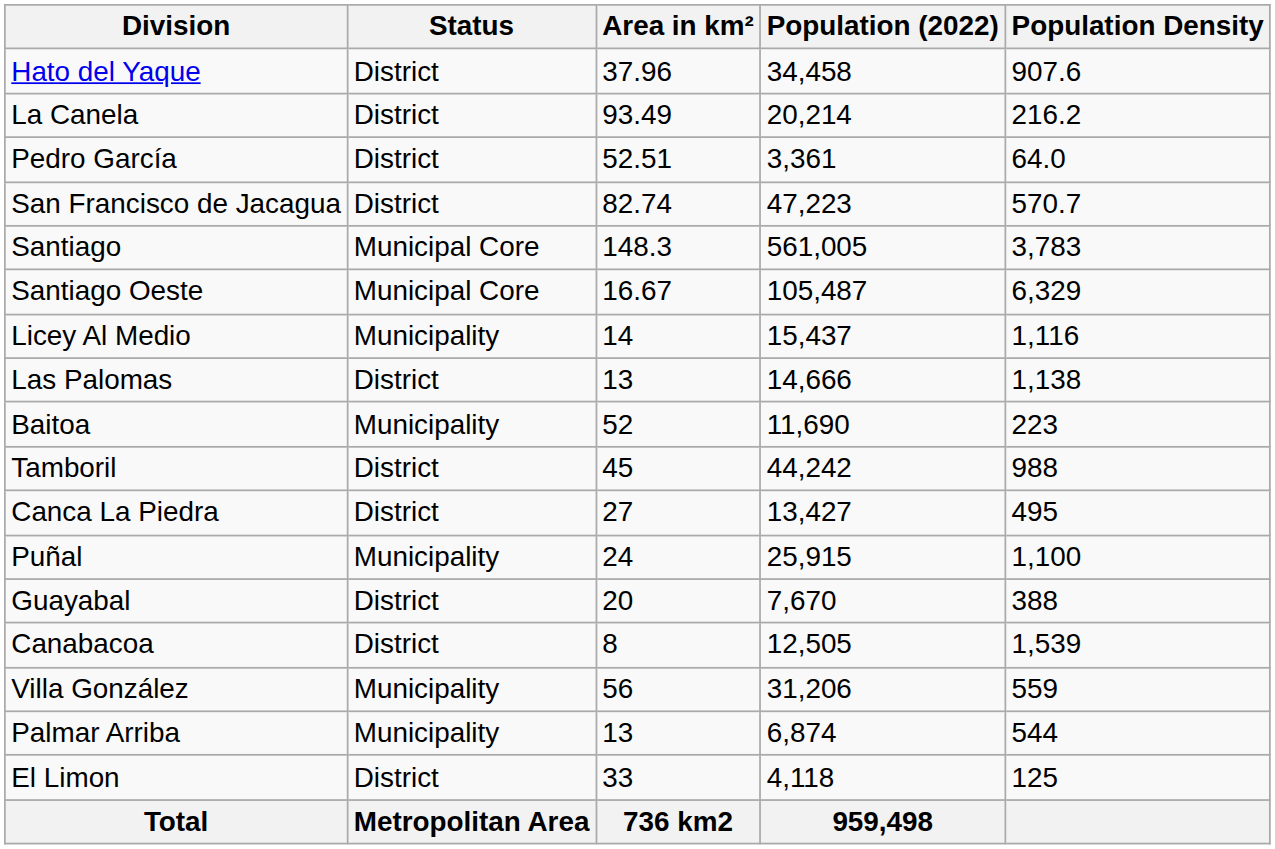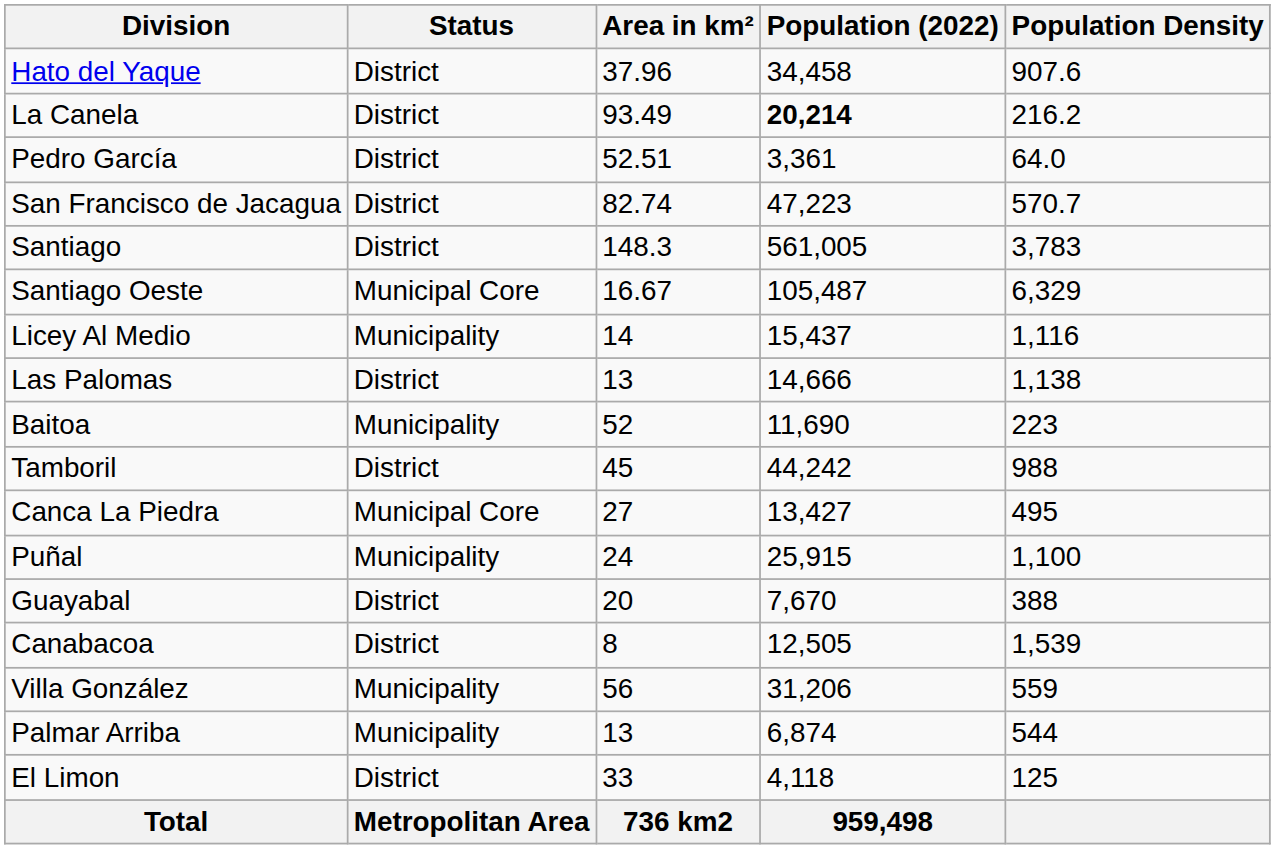 <table class="wikitable sortable">
 <tr>
 <th>Division</th>
 <th>Status</th>
 <th>Area in km²</th>
 <th>Population (2022)</th>
 <th>Population Density</th>
 </tr>
 <tr>
 <td><a href='#'>Hato del Yaque</a></td>
 <td>District</td>
 <td>37.96</td>
 <td>34,458</td>
 <td>907.6</td>
 </tr>
 <tr>
 <td>La Canela</td>
 <td>District</td>
 <td>93.49</td>
-<td>20,214</td>
+<td><strong>20,214</strong></td>
 <td>216.2</td>
 </tr>
 <tr>
 <td>Pedro García</td>
 <td>District</td>
 <td>52.51</td>
 <td>3,361</td>
 <td>64.0</td>
 </tr>
 <tr>
 <td>San Francisco de Jacagua</td>
 <td>District</td>
 <td>82.74</td>
 <td>47,223</td>
 <td>570.7</td>
 </tr>
 <tr>
 <td>Santiago</td>
-<td>Municipal Core</td>
+<td>District</td>
 <td>148.3</td>
 <td>561,005</td>
 <td>3,783</td>
 </tr>
 <tr>
 <td>Santiago Oeste</td>
 <td>Municipal Core</td>
 <td>16.67</td>
 <td>105,487</td>
 <td>6,329</td>
 </tr>
 <tr>
 <td>Licey Al Medio</td>
 <td>Municipality</td>
 <td>14</td>
 <td>15,437</td>
 <td>1,116</td>
 </tr>
 <tr>
 <td>Las Palomas</td>
 <td>District</td>
 <td>13</td>
 <td>14,666</td>
 <td>1,138</td>
 </tr>
 <tr>
 <td>Baitoa</td>
 <td>Municipality</td>
 <td>52</td>
 <td>11,690</td>
 <td>223</td>
 </tr>
 <tr>
 <td>Tamboril</td>
 <td>District</td>
 <td>45</td>
 <td>44,242</td>
 <td>988</td>
 </tr>
 <tr>
 <td>Canca La Piedra</td>
-<td>District</td>
+<td>Municipal Core</td>
 <td>27</td>
 <td>13,427</td>
 <td>495</td>
 </tr>
 <tr>
 <td>Puñal</td>
 <td>Municipality</td>
 <td>24</td>
 <td>25,915</td>
 <td>1,100</td>
 </tr>
 <tr>
 <td>Guayabal</td>
 <td>District</td>
 <td>20</td>
 <td>7,670</td>
 <td>388</td>
 </tr>
 <tr>
 <td>Canabacoa</td>
 <td>District</td>
 <td>8</td>
 <td>12,505</td>
 <td>1,539</td>
 </tr>
 <tr>
 <td>Villa González</td>
 <td>Municipality</td>
 <td>56</td>
 <td>31,206</td>
 <td>559</td>
 </tr>
 <tr>
 <td>Palmar Arriba</td>
 <td>Municipality</td>
 <td>13</td>
 <td>6,874</td>
 <td>544</td>
 </tr>
 <tr>
 <td>El Limon</td>
 <td>District</td>
 <td>33</td>
 <td>4,118</td>
 <td>125</td>
 </tr>
 <tr>
 <th>Total</th>
 <th>Metropolitan Area</th>
 <th>736 km2</th>
 <th>959,498</th>
 <th></th>
 </tr>
 </table>
